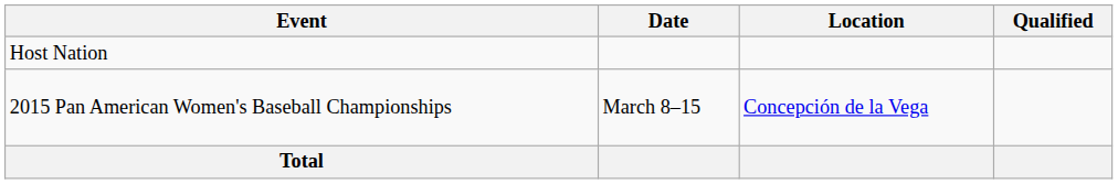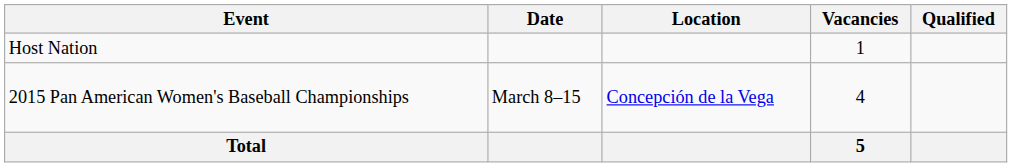 <table class="wikitable" width=880>
 <tr>
 <th>Event</th>
 <th>Date</th>
 <th>Location</th>
+<th>Vacancies</th>
 <th>Qualified</th>
 </tr>
 <tr>
 <td>Host Nation</td>
 <td></td>
 <td></td>
+<td align=center>1</td>
 <td></td>
 </tr>
 <tr>
 <td>2015 Pan American Women's Baseball Championships</td>
 <td>March 8–15</td>
 <td> <a href='#'>Concepción de la Vega</a></td>
+<td align=center>4</td>
 <td><br><br><br></td>
 </tr>
 <tr>
 <th>Total</th>
 <th></th>
 <th></th>
+<th>5</th>
 <th></th>
 </tr>
 </table>
